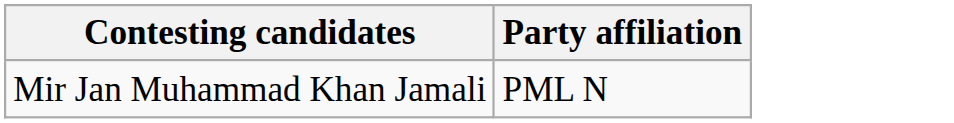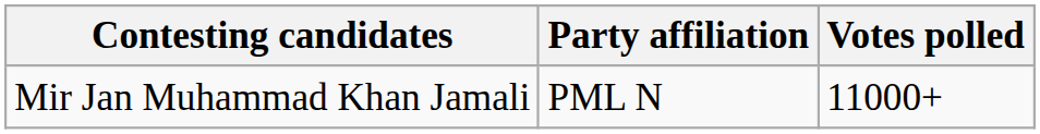 <table class="wikitable sortable">
 <tr>
 <th>Contesting candidates</th>
 <th>Party affiliation</th>
+<th>Votes polled</th>
 </tr>
 <tr>
 <td>Mir Jan Muhammad Khan Jamali</td>
 <td>PML N</td>
+<td>11000+</td>
 </tr>
 </table>
